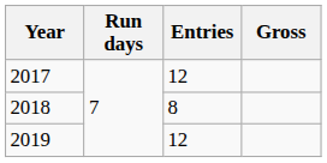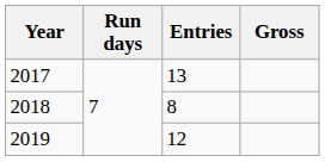 <table class="wikitable">
 <tr>
 <th style="width:55px;">Year</th>
 <th style="width:55px;">Run days</th>
 <th style="width:55px;">Entries</th>
 <th style="width:55px;">Gross</th>
 </tr>
 <tr>
 <td>2017</td>
 <td rowspan=3>7</td>
-<td>12</td>
+<td>13</td>
 <td></td>
 </tr>
 <tr>
 <td>2018</td>
 <td>8</td>
 <td></td>
 </tr>
 <tr>
 <td>2019</td>
 <td>12</td>
 <td></td>
 </tr>
 </table>
